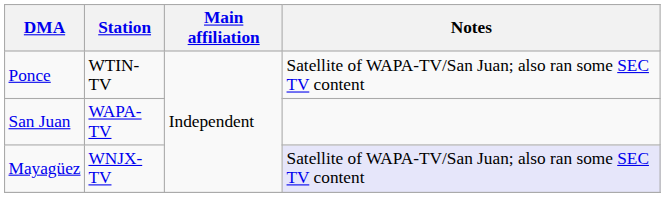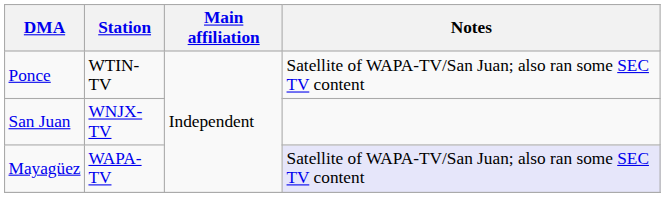 <table class="wikitable">
 <tr>
 <th><a href='#'>DMA</a></th>
 <th><a href='#'>Station</a></th>
 <th><a href='#'>Main affiliation</a> <br>  </th>
 <th>Notes</th>
 </tr>
 <tr>
 <td><a href='#'>Ponce</a></td>
 <td>WTIN-TV</td>
 <td rowspan=3>Independent</td>
 <td>Satellite of WAPA-TV/San Juan; also ran some <a href='#'>SEC TV</a> content</td>
 </tr>
 <tr>
 <td><a href='#'>San Juan</a></td>
-<td><a href='#'>WAPA-TV</a></td>
+<td><a href='#'>WNJX-TV</a></td>
 <td></td>
 </tr>
 <tr>
 <td><a href='#'>Mayagüez</a></td>
-<td><a href='#'>WNJX-TV</a></td>
+<td><a href='#'>WAPA-TV</a></td>
 <td style="background: lavender;">Satellite of WAPA-TV/San Juan; also ran some <a href='#'>SEC TV</a> content</td>
 </tr>
 <tr>
 </tr>
 </table>
